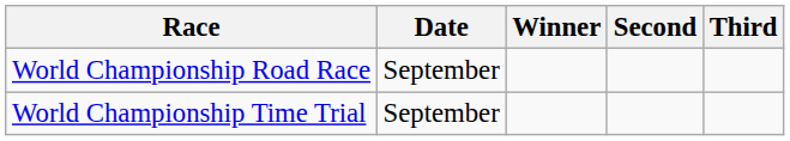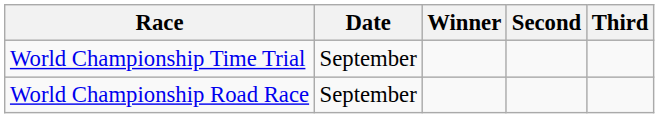 <table class="wikitable">
 <tr>
 <th>Race</th>
 <th>Date</th>
 <th>Winner</th>
 <th>Second</th>
 <th>Third</th>
 </tr>
 <tr>
+<td><a href='#'>World Championship Time Trial</a></td>
+<td>September</td>
+<td></td>
+<td></td>
+<td></td>
+</tr>
+<tr>
 <td><a href='#'>World Championship Road Race</a></td>
 <td>September</td>
 <td></td>
 <td></td>
 <td></td>
 </tr>
-<tr>
-<td><a href='#'>World Championship Time Trial</a></td>
-<td>September</td>
-<td></td>
-<td></td>
-<td></td>
-</tr>
 </table>
